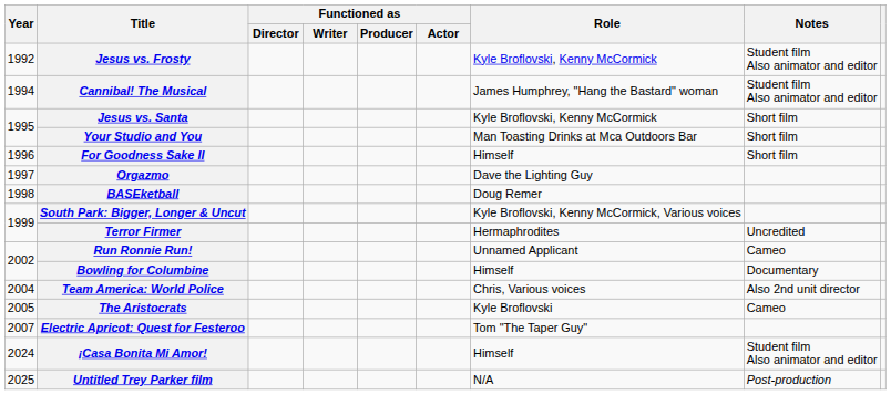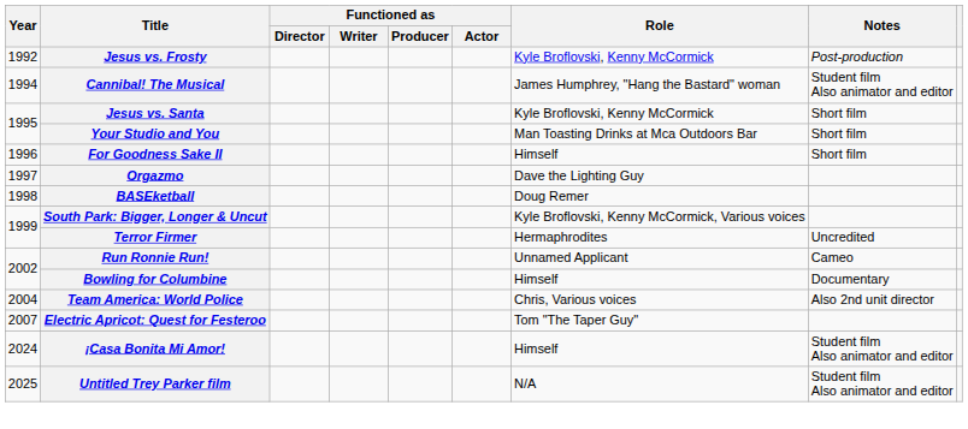 <table class="wikitable plainrowheaders">
 <tr>
 <th scope="col" rowspan="2">Year</th>
 <th scope="col" rowspan="2">Title</th>
 <th scope="col" colspan="4">Functioned as</th>
 <th scope="col" rowspan="2">Role</th>
 <th scope="col" class="unsortable" rowspan="2">Notes</th>
 <th scope="col" class="unsortable" rowspan="2"></th>
 </tr>
 <tr>
 <th style="width:65px;">Director</th>
 <th style="width:65px;">Writer</th>
 <th style="width:65px;">Producer</th>
 <th style="width:65px;">Actor</th>
 </tr>
 <tr>
 <td>1992</td>
 <th scope=row><em><a href='#'>Jesus vs. Frosty</a></em></th>
 <td></td>
 <td></td>
 <td></td>
 <td></td>
 <td><a href='#'>Kyle Broflovski</a>, <a href='#'>Kenny McCormick</a> </td>
-<td>Student film<br>Also animator and editor</td>
+<td><em>Post-production</em></td>
 <td style="text-align:center;"></td>
 </tr>
 <tr>
 <td>1994</td>
 <th scope=row><em><a href='#'>Cannibal! The Musical</a></em></th>
 <td></td>
 <td></td>
 <td></td>
 <td></td>
 <td>James Humphrey, "Hang the Bastard" woman</td>
 <td>Student film<br>Also animator and editor</td>
 <td style="text-align:center;"></td>
 </tr>
 <tr>
 <td rowspan="2">1995</td>
 <th scope=row><em><a href='#'>Jesus vs. Santa</a></em></th>
 <td></td>
 <td></td>
 <td></td>
 <td></td>
 <td>Kyle Broflovski, Kenny McCormick </td>
 <td>Short film</td>
 <td style="text-align:center;"></td>
 </tr>
 <tr>
 <th scope=row><em><a href='#'>Your Studio and You</a></em></th>
 <td></td>
 <td></td>
 <td></td>
 <td></td>
 <td>Man Toasting Drinks at Mca Outdoors Bar</td>
 <td>Short film</td>
 <td style="text-align:center;"></td>
 </tr>
 <tr>
 <td>1996</td>
 <th scope=row><em><a href='#'>For Goodness Sake II</a></em></th>
 <td></td>
 <td></td>
 <td></td>
 <td></td>
 <td>Himself</td>
 <td>Short film</td>
 <td style="text-align:center;"></td>
 </tr>
 <tr>
 <td>1997</td>
 <th scope=row><em><a href='#'>Orgazmo</a></em></th>
 <td></td>
 <td></td>
 <td></td>
 <td></td>
 <td>Dave the Lighting Guy</td>
 <td></td>
 <td style="text-align:center;"></td>
 </tr>
 <tr>
 <td>1998</td>
 <th scope=row><em><a href='#'>BASEketball</a></em></th>
 <td></td>
 <td></td>
 <td></td>
 <td></td>
 <td>Doug Remer</td>
 <td></td>
 <td style="text-align:center;"></td>
 </tr>
 <tr>
 <td rowspan="2">1999</td>
 <th scope=row><em><a href='#'>South Park: Bigger, Longer & Uncut</a></em></th>
 <td></td>
 <td></td>
 <td></td>
 <td></td>
 <td>Kyle Broflovski, Kenny McCormick, Various voices</td>
 <td></td>
 <td style="text-align:center;"></td>
 </tr>
 <tr>
 <th scope=row><em><a href='#'>Terror Firmer</a></em></th>
 <td></td>
 <td></td>
 <td></td>
 <td></td>
 <td>Hermaphrodites</td>
 <td>Uncredited</td>
 <td style="text-align:center;"></td>
 </tr>
 <tr>
 <td rowspan="2">2002</td>
 <th scope=row><em><a href='#'>Run Ronnie Run!</a></em></th>
 <td></td>
 <td></td>
 <td></td>
 <td></td>
 <td>Unnamed Applicant</td>
 <td>Cameo</td>
 <td style="text-align:center;"></td>
 </tr>
 <tr>
 <th scope=row><em><a href='#'>Bowling for Columbine</a></em></th>
 <td></td>
 <td></td>
 <td></td>
 <td></td>
 <td>Himself</td>
 <td>Documentary</td>
 <td style="text-align:center;"></td>
 </tr>
 <tr>
 <td>2004</td>
 <th scope=row><em><a href='#'>Team America: World Police</a></em></th>
 <td></td>
 <td></td>
 <td></td>
 <td></td>
 <td>Chris, Various voices</td>
 <td>Also 2nd unit director</td>
 <td style="text-align:center;"></td>
 </tr>
 <tr>
-<td>2005</td>
-<th scope=row><em><a href='#'>The Aristocrats</a></em></th>
-<td></td>
-<td></td>
-<td></td>
-<td></td>
-<td>Kyle Broflovski </td>
-<td>Cameo</td>
-<td style="text-align:center;"></td>
-</tr>
-<tr>
 <td>2007</td>
 <th scope=row><em><a href='#'>Electric Apricot: Quest for Festeroo</a></em></th>
 <td></td>
 <td></td>
 <td></td>
 <td></td>
 <td>Tom "The Taper Guy"</td>
 <td></td>
 <td style="text-align:center;"></td>
 </tr>
 <tr>
 <td>2024</td>
 <th scope=row><em><a href='#'>¡Casa Bonita Mi Amor!</a></em></th>
 <td></td>
 <td></td>
 <td></td>
 <td></td>
 <td>Himself</td>
 <td>Student film<br>Also animator and editor</td>
 <td style="text-align:center;"></td>
 </tr>
 <tr>
 <td>2025</td>
 <th scope=row><em><a href='#'>Untitled Trey Parker film</a></em></th>
 <td></td>
 <td></td>
 <td></td>
 <td></td>
 <td>N/A</td>
-<td><em>Post-production</em></td>
+<td>Student film<br>Also animator and editor</td>
 <td style="text-align:center;"></td>
 </tr>
 </table>
